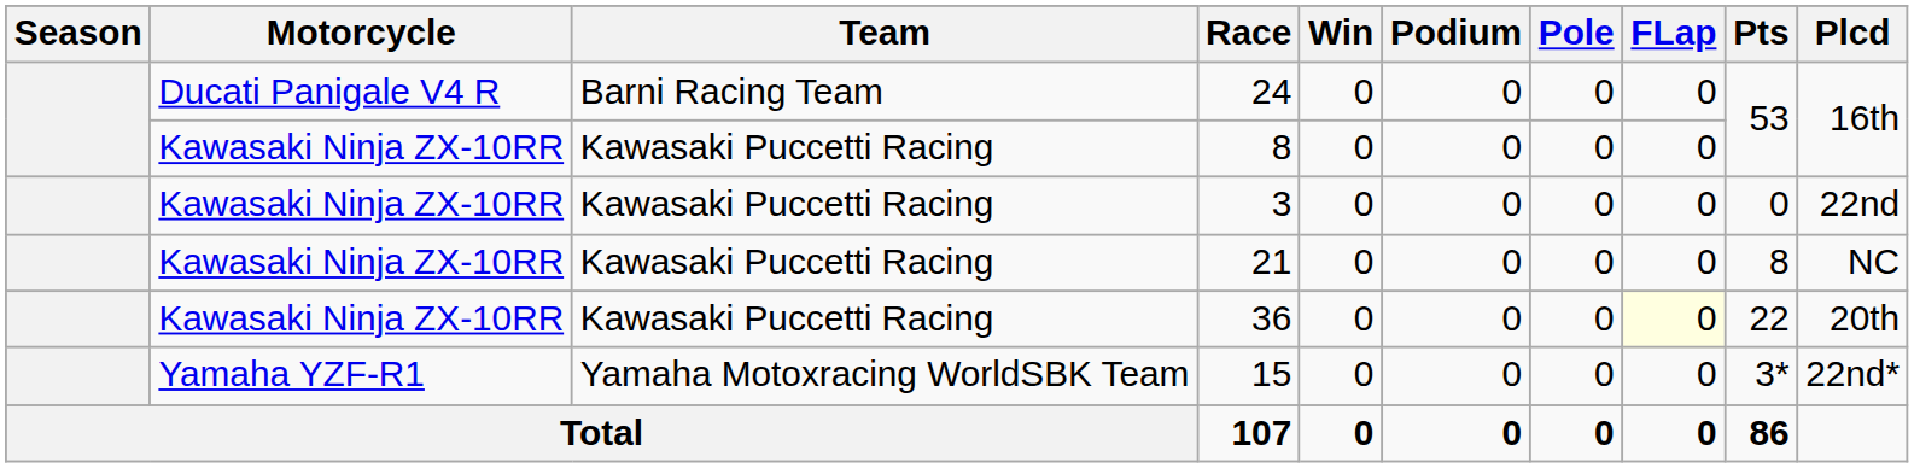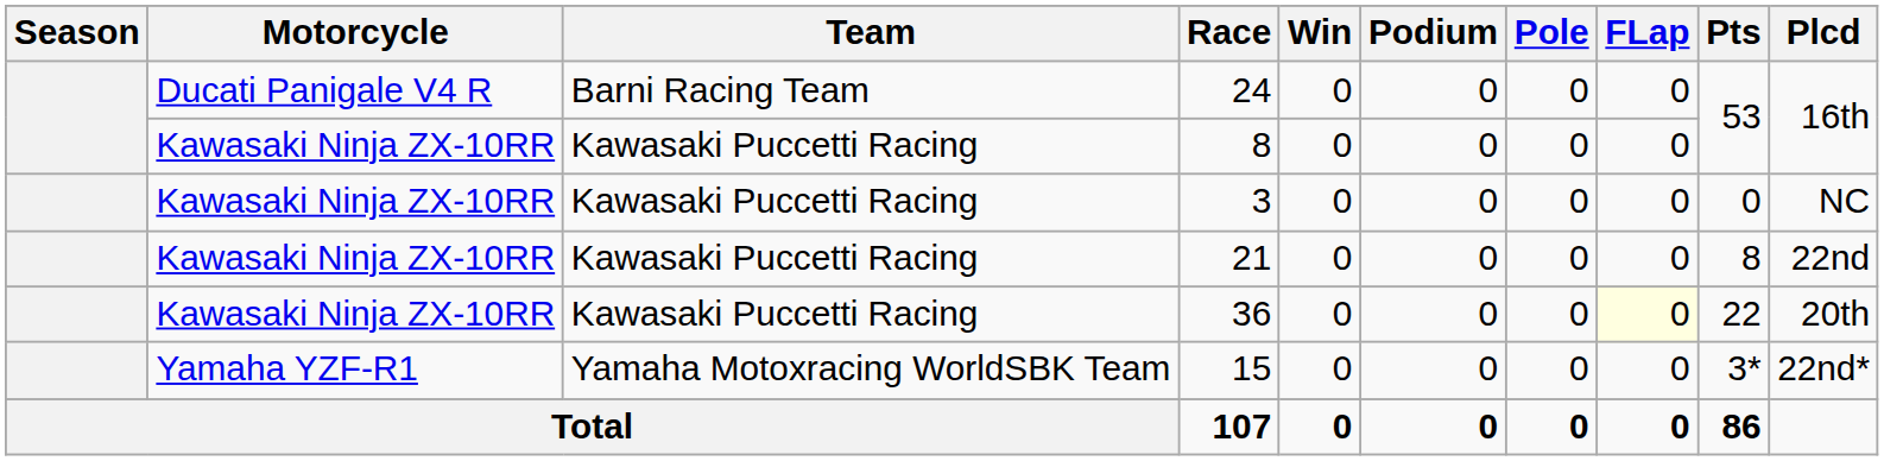 <table class="wikitable" style="text-align:right;">
 <tr>
 <th>Season</th>
 <th>Motorcycle</th>
 <th>Team</th>
 <th>Race</th>
 <th>Win</th>
 <th>Podium</th>
 <th><a href='#'>Pole</a></th>
 <th><a href='#'>FLap</a></th>
 <th>Pts</th>
 <th>Plcd</th>
 </tr>
 <tr>
 <th rowspan="2"></th>
 <td style="text-align:left;"><a href='#'>Ducati Panigale V4 R</a></td>
 <td style="text-align:left;">Barni Racing Team</td>
 <td>24</td>
 <td>0</td>
 <td>0</td>
 <td>0</td>
 <td>0</td>
 <td rowspan="2">53</td>
 <td rowspan="2">16th</td>
 </tr>
 <tr>
 <td style="text-align:left;"><a href='#'>Kawasaki Ninja ZX-10RR</a></td>
 <td style="text-align:left;">Kawasaki Puccetti Racing</td>
 <td>8</td>
 <td>0</td>
 <td>0</td>
 <td>0</td>
 <td>0</td>
 </tr>
 <tr>
 <th></th>
 <td style="text-align:left;"><a href='#'>Kawasaki Ninja ZX-10RR</a></td>
 <td style="text-align:left;">Kawasaki Puccetti Racing</td>
 <td>3</td>
 <td>0</td>
 <td>0</td>
 <td>0</td>
 <td>0</td>
 <td>0</td>
-<td>22nd</td>
+<td>NC</td>
 </tr>
 <tr>
 <th></th>
 <td style="text-align:left;"><a href='#'>Kawasaki Ninja ZX-10RR</a></td>
 <td style="text-align:left;">Kawasaki Puccetti Racing</td>
 <td>21</td>
 <td>0</td>
 <td>0</td>
 <td>0</td>
 <td>0</td>
 <td>8</td>
-<td>NC</td>
+<td>22nd</td>
 </tr>
 <tr>
 <th></th>
 <td style="text-align:left;"><a href='#'>Kawasaki Ninja ZX-10RR</a></td>
 <td style="text-align:left;">Kawasaki Puccetti Racing</td>
 <td>36</td>
 <td>0</td>
 <td>0</td>
 <td>0</td>
 <td style="background: lightyellow;">0</td>
 <td>22</td>
 <td>20th</td>
 </tr>
 <tr>
 <th></th>
 <td style="text-align:left;"><a href='#'>Yamaha YZF-R1</a></td>
 <td style="text-align:left;">Yamaha Motoxracing WorldSBK Team</td>
 <td>15</td>
 <td>0</td>
 <td>0</td>
 <td>0</td>
 <td>0</td>
 <td>3*</td>
 <td>22nd*</td>
 </tr>
 <tr>
 <th colspan="3">Total</th>
 <td><strong>107</strong></td>
 <td><strong>0</strong></td>
 <td><strong>0</strong></td>
 <td><strong>0</strong></td>
 <td><strong>0</strong></td>
 <td><strong>86</strong></td>
 <td></td>
 </tr>
 </table>
